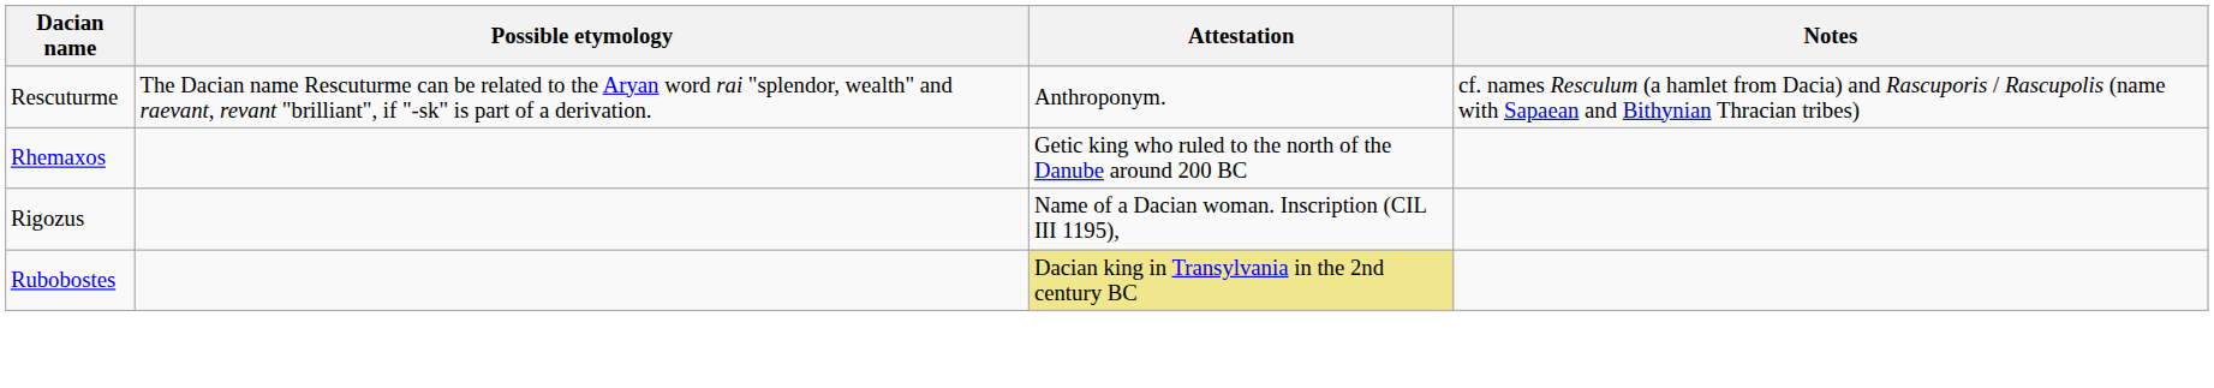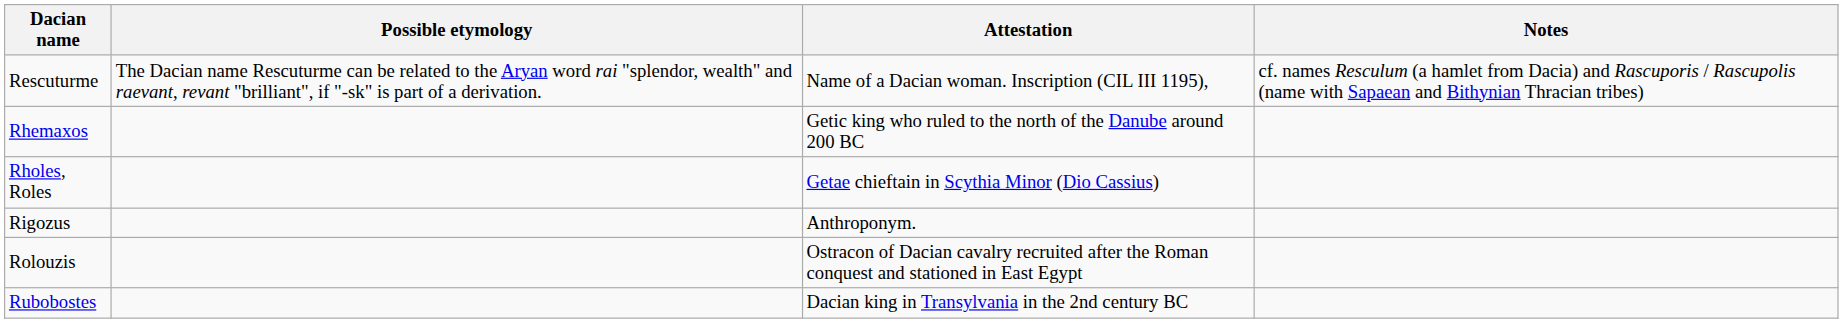 <table class="wikitable">
 <tr>
 <th>Dacian name</th>
 <th>Possible etymology</th>
 <th>Attestation</th>
 <th>Notes</th>
 </tr>
 <tr>
 <td>Rescuturme</td>
 <td>The Dacian name Rescuturme can be related to the <a href='#'>Aryan</a> word <em>rai</em> "splendor, wealth" and <em>raevant</em>, <em>revant</em> "brilliant", if "-sk" is part of a derivation.</td>
-<td>Anthroponym.</td>
+<td>Name of a Dacian woman. Inscription (CIL III 1195), </td>
 <td>cf. names <em>Resculum</em> (a hamlet from Dacia) and <em>Rascuporis</em> / <em>Rascupolis</em> (name with <a href='#'>Sapaean</a> and <a href='#'>Bithynian</a> Thracian tribes)</td>
 </tr>
 <tr>
 <td><a href='#'>Rhemaxos</a></td>
 <td></td>
 <td>Getic king who ruled to the north of the <a href='#'>Danube</a> around 200 BC</td>
 <td></td>
 </tr>
 <tr>
+<td><a href='#'>Rholes</a>, Roles</td>
+<td></td>
+<td><a href='#'>Getae</a> chieftain in <a href='#'>Scythia Minor</a> (<a href='#'>Dio Cassius</a>)</td>
+<td></td>
+</tr>
+<tr>
 <td>Rigozus</td>
 <td></td>
-<td>Name of a Dacian woman. Inscription (CIL III 1195), </td>
+<td>Anthroponym.</td>
+<td></td>
+</tr>
+<tr>
+<td>Rolouzis</td>
+<td></td>
+<td>Ostracon of Dacian cavalry recruited after the Roman conquest and stationed in East Egypt </td>
 <td></td>
 </tr>
 <tr>
 <td><a href='#'>Rubobostes</a></td>
 <td></td>
-<td style="background: khaki;">Dacian king in <a href='#'>Transylvania</a> in the 2nd century BC</td>
+<td>Dacian king in <a href='#'>Transylvania</a> in the 2nd century BC</td>
 <td></td>
 </tr>
 </table>
